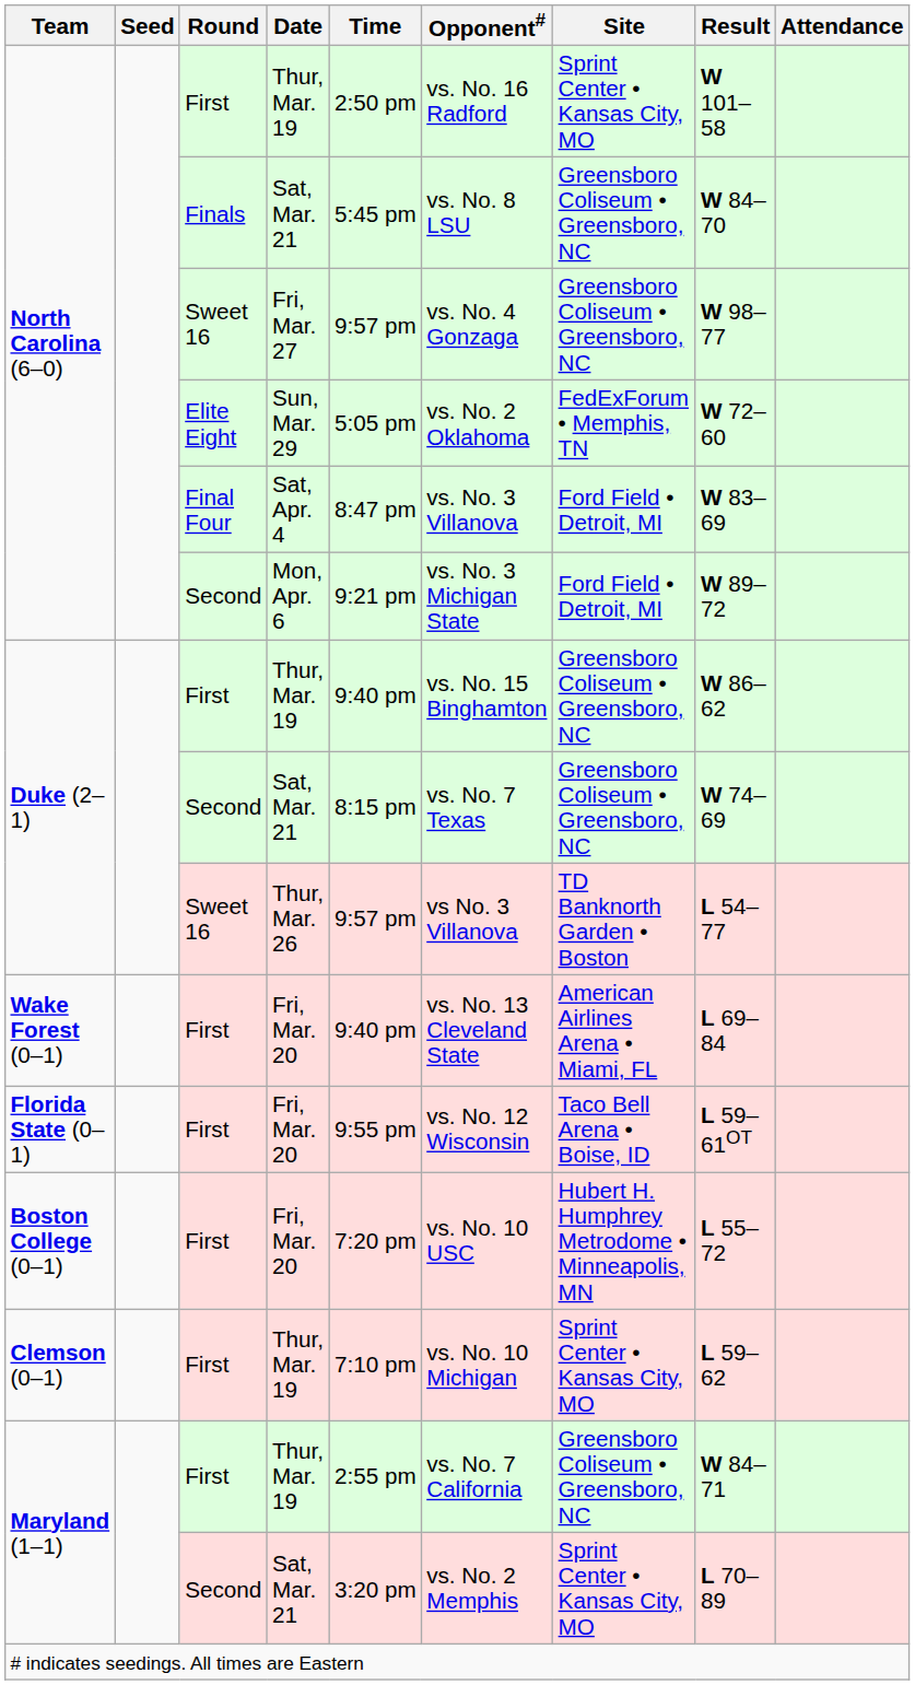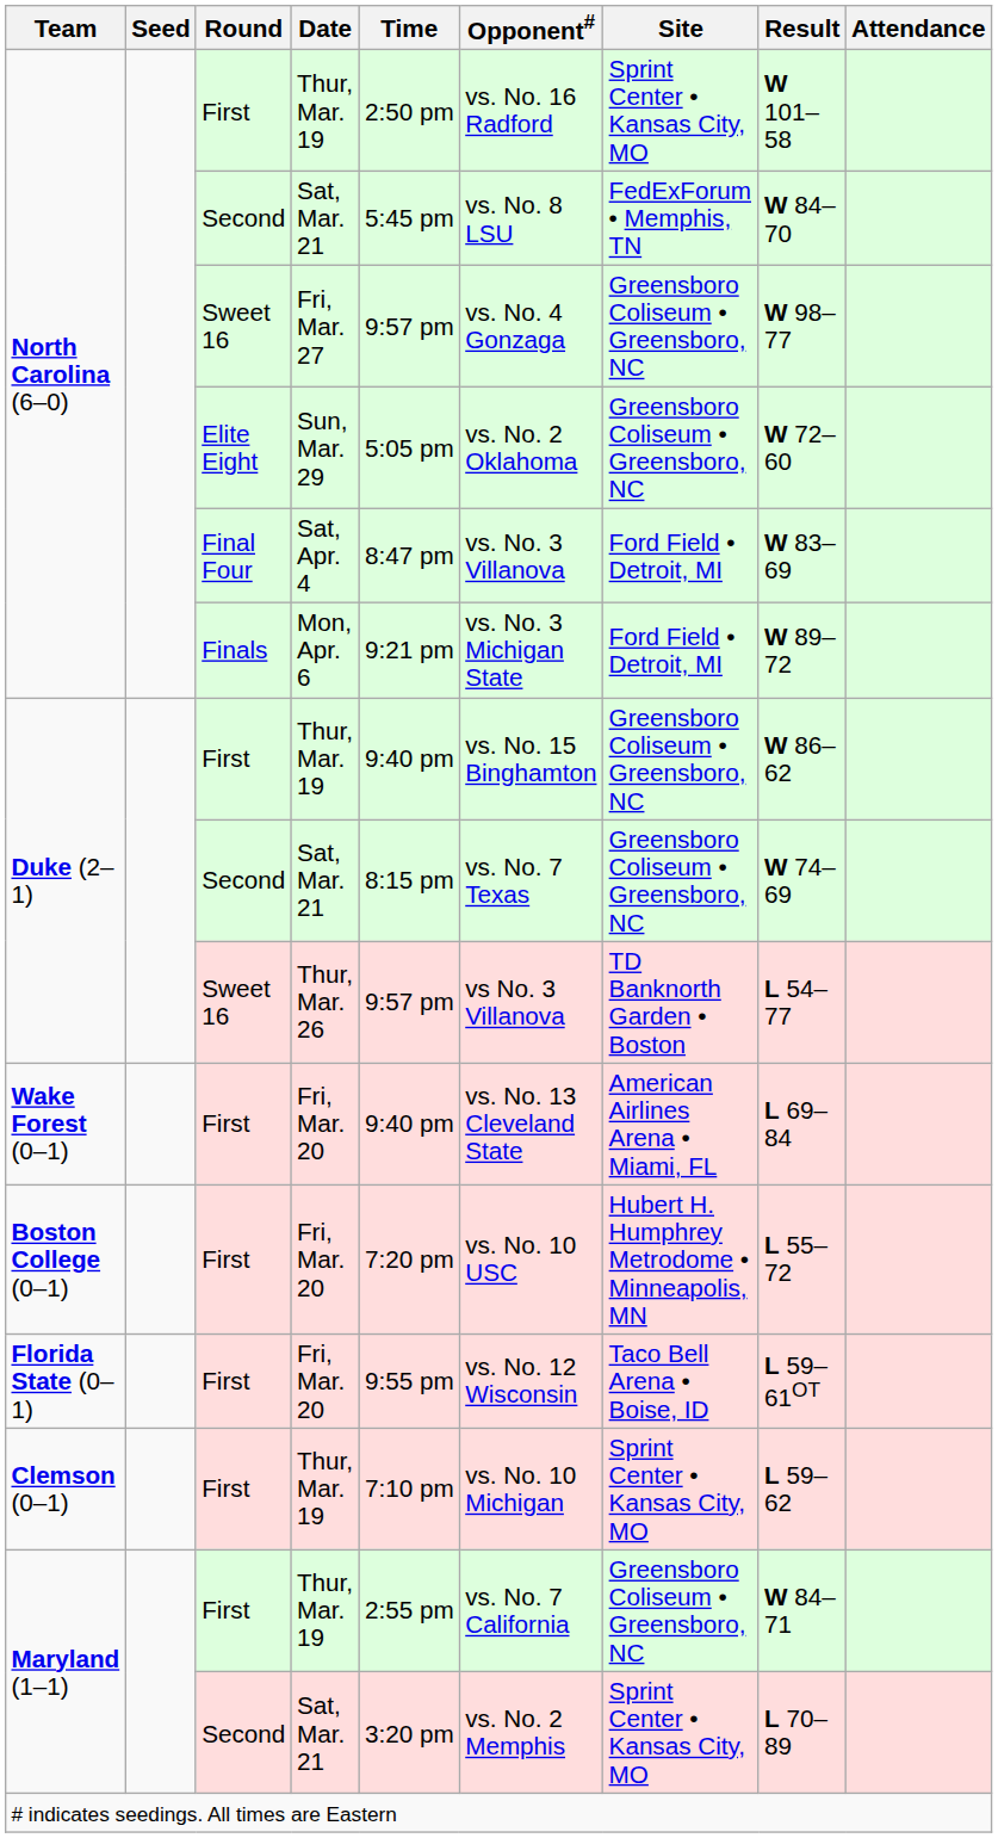 <table class="wikitable" style="font-size: 95%">
 <tr align="left">
 <th>Team</th>
 <th>Seed</th>
 <th>Round</th>
 <th>Date</th>
 <th>Time</th>
 <th>Opponent<sup>#</sup></th>
 <th>Site</th>
 <th>Result</th>
 <th>Attendance</th>
 </tr>
 <tr>
 <td rowspan=6><strong><a href='#'>North Carolina</a></strong> (6–0)</td>
 <td rowspan=6></td>
 <td bgcolor="#ddffdd">First</td>
 <td bgcolor="#ddffdd">Thur, Mar. 19</td>
 <td bgcolor="#ddffdd">2:50 pm</td>
 <td bgcolor="#ddffdd">vs. No. 16 <a href='#'>Radford</a></td>
 <td bgcolor="#ddffdd"><a href='#'>Sprint Center</a> • <a href='#'>Kansas City, MO</a></td>
 <td bgcolor="#ddffdd"><strong>W</strong> 101–58</td>
 <td bgcolor="#ddffdd"></td>
 </tr>
 <tr bgcolor="#ddffdd">
-<td><a href='#'>Finals</a></td>
+<td>Second</td>
 <td>Sat, Mar. 21</td>
 <td>5:45 pm</td>
 <td>vs. No. 8 <a href='#'>LSU</a></td>
-<td><a href='#'>Greensboro Coliseum</a> • <a href='#'>Greensboro, NC</a></td>
+<td><a href='#'>FedExForum</a> • <a href='#'>Memphis, TN</a></td>
 <td><strong>W</strong> 84–70</td>
 <td></td>
 </tr>
 <tr bgcolor="#ddffdd">
 <td>Sweet 16</td>
 <td>Fri, Mar. 27</td>
 <td>9:57 pm</td>
 <td>vs. No. 4 <a href='#'>Gonzaga</a></td>
 <td><a href='#'>Greensboro Coliseum</a> • <a href='#'>Greensboro, NC</a></td>
 <td><strong>W</strong> 98–77</td>
 <td></td>
 </tr>
 <tr bgcolor="#ddffdd">
 <td><a href='#'>Elite Eight</a></td>
 <td>Sun, Mar. 29</td>
 <td>5:05 pm</td>
 <td>vs. No. 2 <a href='#'>Oklahoma</a></td>
-<td><a href='#'>FedExForum</a> • <a href='#'>Memphis, TN</a></td>
+<td><a href='#'>Greensboro Coliseum</a> • <a href='#'>Greensboro, NC</a></td>
 <td><strong>W</strong> 72–60</td>
 <td></td>
 </tr>
 <tr bgcolor="#ddffdd">
 <td><a href='#'>Final Four</a></td>
 <td>Sat, Apr. 4</td>
 <td>8:47 pm</td>
 <td>vs. No. 3 <a href='#'>Villanova</a></td>
 <td><a href='#'>Ford Field</a> • <a href='#'>Detroit, MI</a></td>
 <td><strong>W</strong> 83–69</td>
 <td></td>
 </tr>
 <tr bgcolor="#ddffdd">
-<td>Second</td>
+<td><a href='#'>Finals</a></td>
 <td>Mon, Apr. 6</td>
 <td>9:21 pm</td>
 <td>vs. No. 3 <a href='#'>Michigan State</a></td>
 <td><a href='#'>Ford Field</a> • <a href='#'>Detroit, MI</a></td>
 <td><strong>W</strong> 89–72</td>
 <td></td>
 </tr>
 <tr>
 <td rowspan=3><strong><a href='#'>Duke</a></strong> (2–1)</td>
 <td rowspan=3></td>
 <td bgcolor="#ddffdd">First</td>
 <td bgcolor="#ddffdd">Thur, Mar. 19</td>
 <td bgcolor="#ddffdd">9:40 pm</td>
 <td bgcolor="#ddffdd">vs. No. 15 <a href='#'>Binghamton</a></td>
 <td bgcolor="#ddffdd"><a href='#'>Greensboro Coliseum</a> • <a href='#'>Greensboro, NC</a></td>
 <td bgcolor="#ddffdd"><strong>W</strong> 86–62</td>
 <td bgcolor="#ddffdd"></td>
 </tr>
 <tr bgcolor="#ddffdd">
 <td>Second</td>
 <td>Sat, Mar. 21</td>
 <td>8:15 pm</td>
 <td>vs. No. 7 <a href='#'>Texas</a></td>
 <td><a href='#'>Greensboro Coliseum</a> • <a href='#'>Greensboro, NC</a></td>
 <td><strong>W</strong> 74–69</td>
 <td></td>
 </tr>
 <tr bgcolor="#ffdddd">
 <td>Sweet 16</td>
 <td>Thur, Mar. 26</td>
 <td>9:57 pm</td>
 <td>vs No. 3 <a href='#'>Villanova</a></td>
 <td><a href='#'>TD Banknorth Garden</a> • <a href='#'>Boston</a></td>
 <td><strong>L</strong> 54–77</td>
 <td></td>
 </tr>
 <tr>
 <td><strong><a href='#'>Wake Forest</a></strong> (0–1)</td>
 <td></td>
 <td bgcolor="#ffdddd">First</td>
 <td bgcolor="#ffdddd">Fri, Mar. 20</td>
 <td bgcolor="#ffdddd">9:40 pm</td>
 <td bgcolor="#ffdddd">vs. No. 13 <a href='#'>Cleveland State</a></td>
 <td bgcolor="#ffdddd"><a href='#'>American Airlines Arena</a> • <a href='#'>Miami, FL</a></td>
 <td bgcolor="#ffdddd"><strong>L</strong> 69–84</td>
 <td bgcolor="#ffdddd"></td>
 </tr>
 <tr>
+<td><strong><a href='#'>Boston College</a></strong> (0–1)</td>
+<td></td>
+<td bgcolor="#ffdddd">First</td>
+<td bgcolor="#ffdddd">Fri, Mar. 20</td>
+<td bgcolor="#ffdddd">7:20 pm</td>
+<td bgcolor="#ffdddd">vs. No. 10 <a href='#'>USC</a></td>
+<td bgcolor="#ffdddd"><a href='#'>Hubert H. Humphrey Metrodome</a> • <a href='#'>Minneapolis, MN</a></td>
+<td bgcolor="#ffdddd"><strong>L</strong> 55–72</td>
+<td bgcolor="#ffdddd"></td>
+</tr>
+<tr>
 <td><strong><a href='#'>Florida State</a></strong> (0–1)</td>
 <td></td>
 <td bgcolor="#ffdddd">First</td>
 <td bgcolor="#ffdddd">Fri, Mar. 20</td>
 <td bgcolor="#ffdddd">9:55 pm</td>
 <td bgcolor="#ffdddd">vs. No. 12 <a href='#'>Wisconsin</a></td>
 <td bgcolor="#ffdddd"><a href='#'>Taco Bell Arena</a> • <a href='#'>Boise, ID</a></td>
 <td bgcolor="#ffdddd"><strong>L</strong> 59–61<sup>OT</sup></td>
-<td bgcolor="#ffdddd"></td>
-</tr>
-<tr>
-<td><strong><a href='#'>Boston College</a></strong> (0–1)</td>
-<td></td>
-<td bgcolor="#ffdddd">First</td>
-<td bgcolor="#ffdddd">Fri, Mar. 20</td>
-<td bgcolor="#ffdddd">7:20 pm</td>
-<td bgcolor="#ffdddd">vs. No. 10 <a href='#'>USC</a></td>
-<td bgcolor="#ffdddd"><a href='#'>Hubert H. Humphrey Metrodome</a> • <a href='#'>Minneapolis, MN</a></td>
-<td bgcolor="#ffdddd"><strong>L</strong> 55–72</td>
 <td bgcolor="#ffdddd"></td>
 </tr>
 <tr>
 <td><strong><a href='#'>Clemson</a></strong> (0–1)</td>
 <td></td>
 <td bgcolor="#ffdddd">First</td>
 <td bgcolor="#ffdddd">Thur, Mar. 19</td>
 <td bgcolor="#ffdddd">7:10 pm</td>
 <td bgcolor="#ffdddd">vs. No. 10 <a href='#'>Michigan</a></td>
 <td bgcolor="#ffdddd"><a href='#'>Sprint Center</a> • <a href='#'>Kansas City, MO</a></td>
 <td bgcolor="#ffdddd"><strong>L</strong> 59–62</td>
 <td bgcolor="#ffdddd"></td>
 </tr>
 <tr>
 <td rowspan=2><strong><a href='#'>Maryland</a></strong> (1–1)</td>
 <td rowspan=2></td>
 <td bgcolor="#ddffdd">First</td>
 <td bgcolor="#ddffdd">Thur, Mar. 19</td>
 <td bgcolor="#ddffdd">2:55 pm</td>
 <td bgcolor="#ddffdd">vs. No. 7 <a href='#'>California</a></td>
 <td bgcolor="#ddffdd"><a href='#'>Greensboro Coliseum</a> • <a href='#'>Greensboro, NC</a></td>
 <td bgcolor="#ddffdd"><strong>W</strong> 84–71</td>
 <td bgcolor="#ddffdd"></td>
 </tr>
 <tr bgcolor="#ffdddd">
 <td>Second</td>
 <td>Sat, Mar. 21</td>
 <td>3:20 pm</td>
 <td>vs. No. 2 <a href='#'>Memphis</a></td>
 <td><a href='#'>Sprint Center</a> • <a href='#'>Kansas City, MO</a></td>
 <td><strong>L</strong> 70–89</td>
 <td></td>
 </tr>
 <tr>
 <td colspan=9><small># indicates seedings. All times are Eastern</small></td>
 </tr>
 </table>
